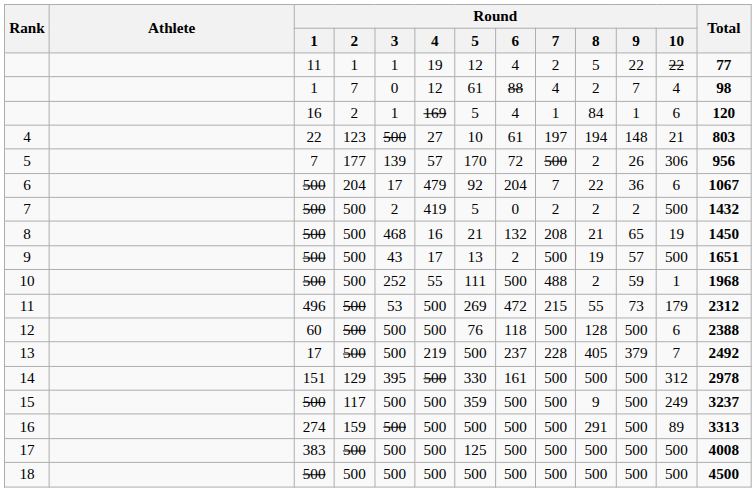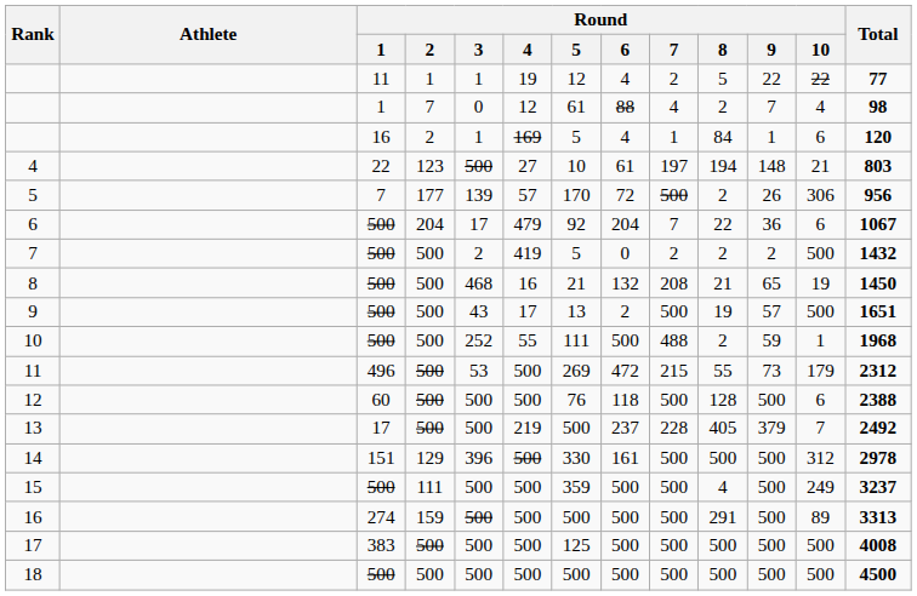 <table class=wikitable style="text-align:center">
 <tr>
 <th rowspan="2" width=40>Rank</th>
 <th rowspan="2" width=250>Athlete</th>
 <th colspan="10">Round</th>
 <th rowspan="2" width=50>Total</th>
 </tr>
 <tr>
 <th width=35>1</th>
 <th width=35>2</th>
 <th width=35>3</th>
 <th width=35>4</th>
 <th width=35>5</th>
 <th width=35>6</th>
 <th width=35>7</th>
 <th width=35>8</th>
 <th width=35>9</th>
 <th width=35>10</th>
 </tr>
 <tr>
 <td></td>
 <td align=left></td>
 <td>11</td>
 <td>1</td>
 <td>1</td>
 <td>19</td>
 <td>12</td>
 <td>4</td>
 <td>2</td>
 <td>5</td>
 <td>22</td>
 <td><s>22</s></td>
 <td><strong>77</strong></td>
 </tr>
 <tr>
 <td></td>
 <td align=left></td>
 <td>1</td>
 <td>7</td>
 <td>0</td>
 <td>12</td>
 <td>61</td>
 <td><s>88</s></td>
 <td>4</td>
 <td>2</td>
 <td>7</td>
 <td>4</td>
 <td><strong>98</strong></td>
 </tr>
 <tr>
 <td></td>
 <td align=left></td>
 <td>16</td>
 <td>2</td>
 <td>1</td>
 <td><s>169</s></td>
 <td>5</td>
 <td>4</td>
 <td>1</td>
 <td>84</td>
 <td>1</td>
 <td>6</td>
 <td><strong>120</strong></td>
 </tr>
 <tr>
 <td>4</td>
 <td align=left></td>
 <td>22</td>
 <td>123</td>
 <td><s>500</s></td>
 <td>27</td>
 <td>10</td>
 <td>61</td>
 <td>197</td>
 <td>194</td>
 <td>148</td>
 <td>21</td>
 <td><strong>803</strong></td>
 </tr>
 <tr>
 <td>5</td>
 <td align=left></td>
 <td>7</td>
 <td>177</td>
 <td>139</td>
 <td>57</td>
 <td>170</td>
 <td>72</td>
 <td><s>500</s></td>
 <td>2</td>
 <td>26</td>
 <td>306</td>
 <td><strong>956</strong></td>
 </tr>
 <tr>
 <td>6</td>
 <td align=left></td>
 <td><s>500</s></td>
 <td>204</td>
 <td>17</td>
 <td>479</td>
 <td>92</td>
 <td>204</td>
 <td>7</td>
 <td>22</td>
 <td>36</td>
 <td>6</td>
 <td><strong>1067</strong></td>
 </tr>
 <tr>
 <td>7</td>
 <td align=left></td>
 <td><s>500</s></td>
 <td>500</td>
 <td>2</td>
 <td>419</td>
 <td>5</td>
 <td>0</td>
 <td>2</td>
 <td>2</td>
 <td>2</td>
 <td>500</td>
 <td><strong>1432</strong></td>
 </tr>
 <tr>
 <td>8</td>
 <td align=left></td>
 <td><s>500</s></td>
 <td>500</td>
 <td>468</td>
 <td>16</td>
 <td>21</td>
 <td>132</td>
 <td>208</td>
 <td>21</td>
 <td>65</td>
 <td>19</td>
 <td><strong>1450</strong></td>
 </tr>
 <tr>
 <td>9</td>
 <td align=left></td>
 <td><s>500</s></td>
 <td>500</td>
 <td>43</td>
 <td>17</td>
 <td>13</td>
 <td>2</td>
 <td>500</td>
 <td>19</td>
 <td>57</td>
 <td>500</td>
 <td><strong>1651</strong></td>
 </tr>
 <tr>
 <td>10</td>
 <td align=left></td>
 <td><s>500</s></td>
 <td>500</td>
 <td>252</td>
 <td>55</td>
 <td>111</td>
 <td>500</td>
 <td>488</td>
 <td>2</td>
 <td>59</td>
 <td>1</td>
 <td><strong>1968</strong></td>
 </tr>
 <tr>
 <td>11</td>
 <td align=left></td>
 <td>496</td>
 <td><s>500</s></td>
 <td>53</td>
 <td>500</td>
 <td>269</td>
 <td>472</td>
 <td>215</td>
 <td>55</td>
 <td>73</td>
 <td>179</td>
 <td><strong>2312</strong></td>
 </tr>
 <tr>
 <td>12</td>
 <td align=left></td>
 <td>60</td>
 <td><s>500</s></td>
 <td>500</td>
 <td>500</td>
 <td>76</td>
 <td>118</td>
 <td>500</td>
 <td>128</td>
 <td>500</td>
 <td>6</td>
 <td><strong>2388</strong></td>
 </tr>
 <tr>
 <td>13</td>
 <td align=left></td>
 <td>17</td>
 <td><s>500</s></td>
 <td>500</td>
 <td>219</td>
 <td>500</td>
 <td>237</td>
 <td>228</td>
 <td>405</td>
 <td>379</td>
 <td>7</td>
 <td><strong>2492</strong></td>
 </tr>
 <tr>
 <td>14</td>
 <td align=left></td>
 <td>151</td>
 <td>129</td>
-<td>395</td>
+<td>396</td>
 <td><s>500</s></td>
 <td>330</td>
 <td>161</td>
 <td>500</td>
 <td>500</td>
 <td>500</td>
 <td>312</td>
 <td><strong>2978</strong></td>
 </tr>
 <tr>
 <td>15</td>
 <td align=left></td>
 <td><s>500</s></td>
-<td>117</td>
+<td>111</td>
 <td>500</td>
 <td>500</td>
 <td>359</td>
 <td>500</td>
 <td>500</td>
-<td>9</td>
+<td>4</td>
 <td>500</td>
 <td>249</td>
 <td><strong>3237</strong></td>
 </tr>
 <tr>
 <td>16</td>
 <td align=left></td>
 <td>274</td>
 <td>159</td>
 <td><s>500</s></td>
 <td>500</td>
 <td>500</td>
 <td>500</td>
 <td>500</td>
 <td>291</td>
 <td>500</td>
 <td>89</td>
 <td><strong>3313</strong></td>
 </tr>
 <tr>
 <td>17</td>
 <td align=left></td>
 <td>383</td>
 <td><s>500</s></td>
 <td>500</td>
 <td>500</td>
 <td>125</td>
 <td>500</td>
 <td>500</td>
 <td>500</td>
 <td>500</td>
 <td>500</td>
 <td><strong>4008</strong></td>
 </tr>
 <tr>
 <td>18</td>
 <td align=left></td>
 <td><s>500</s></td>
 <td>500</td>
 <td>500</td>
 <td>500</td>
 <td>500</td>
 <td>500</td>
 <td>500</td>
 <td>500</td>
 <td>500</td>
 <td>500</td>
 <td><strong>4500</strong></td>
 </tr>
 </table>
